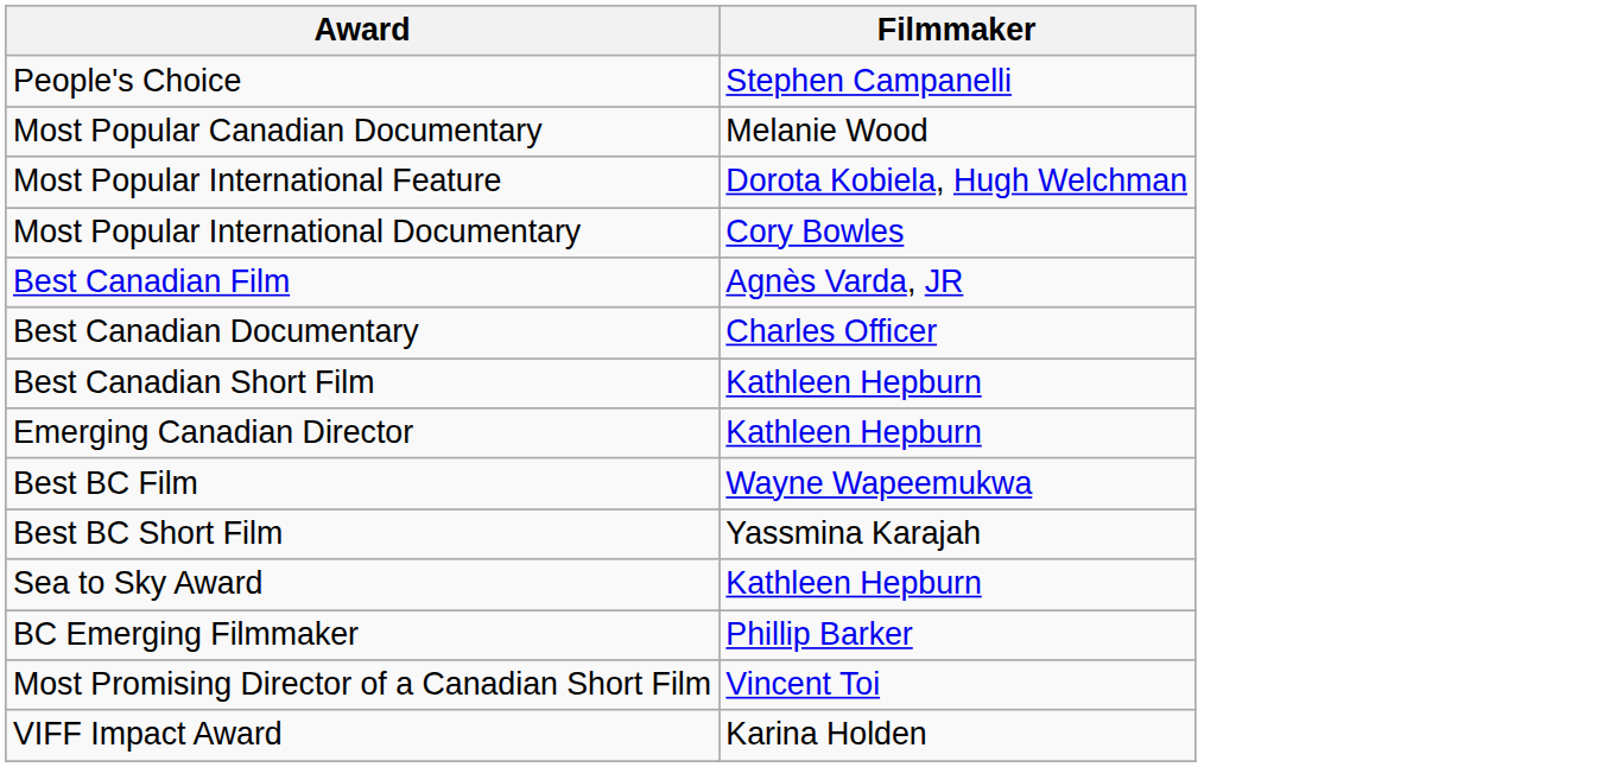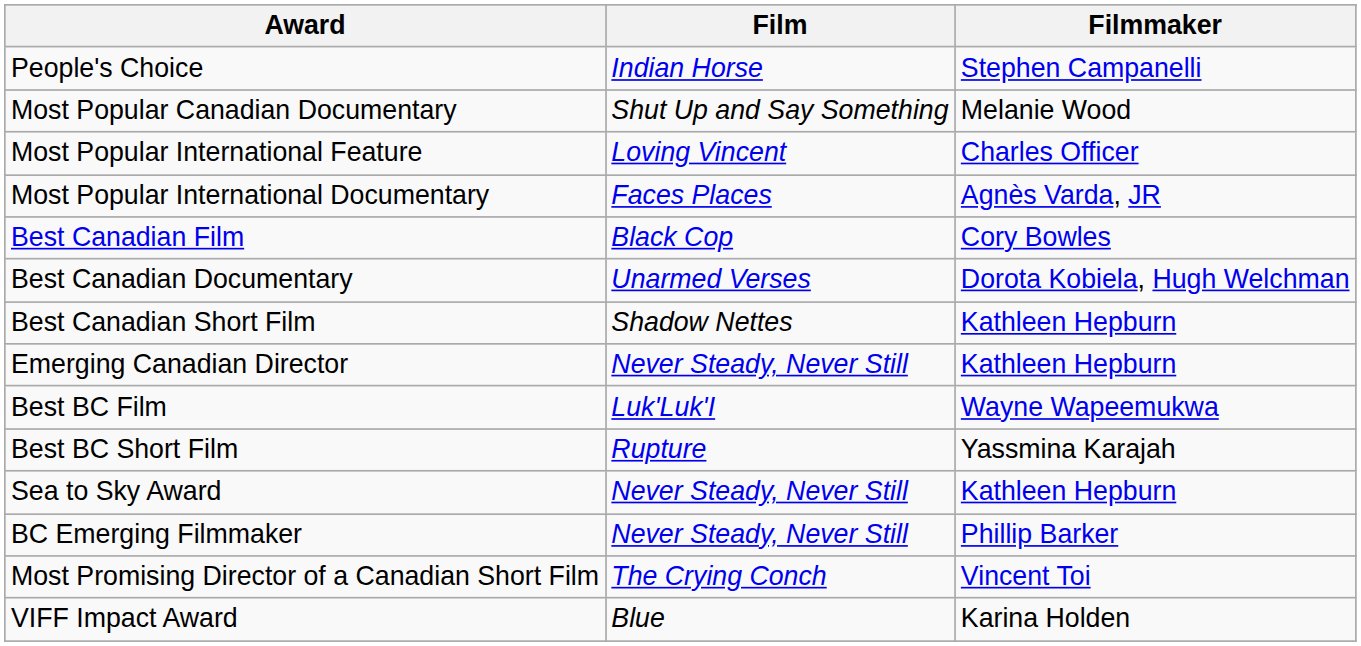 <table class="wikitable">
 <tr>
 <th>Award</th>
+<th>Film</th>
 <th>Filmmaker</th>
 </tr>
 <tr>
 <td>People's Choice</td>
+<td><em><a href='#'>Indian Horse</a></em></td>
 <td><a href='#'>Stephen Campanelli</a></td>
 </tr>
 <tr>
 <td>Most Popular Canadian Documentary</td>
+<td><em>Shut Up and Say Something</em></td>
 <td>Melanie Wood</td>
 </tr>
 <tr>
 <td>Most Popular International Feature</td>
+<td><em><a href='#'>Loving Vincent</a></em></td>
+<td><a href='#'>Charles Officer</a></td>
+</tr>
+<tr>
+<td>Most Popular International Documentary</td>
+<td><em><a href='#'>Faces Places</a></em></td>
+<td><a href='#'>Agnès Varda</a>, <a href='#'>JR</a></td>
+</tr>
+<tr>
+<td><a href='#'>Best Canadian Film</a></td>
+<td><em><a href='#'>Black Cop</a></em></td>
+<td><a href='#'>Cory Bowles</a></td>
+</tr>
+<tr>
+<td>Best Canadian Documentary</td>
+<td><em><a href='#'>Unarmed Verses</a></em></td>
 <td><a href='#'>Dorota Kobiela</a>, <a href='#'>Hugh Welchman</a></td>
 </tr>
 <tr>
-<td>Most Popular International Documentary</td>
-<td><a href='#'>Cory Bowles</a></td>
-</tr>
-<tr>
-<td><a href='#'>Best Canadian Film</a></td>
-<td><a href='#'>Agnès Varda</a>, <a href='#'>JR</a></td>
-</tr>
-<tr>
-<td>Best Canadian Documentary</td>
-<td><a href='#'>Charles Officer</a></td>
-</tr>
-<tr>
 <td>Best Canadian Short Film</td>
+<td><em>Shadow Nettes</em></td>
 <td><a href='#'>Kathleen Hepburn</a></td>
 </tr>
 <tr>
 <td>Emerging Canadian Director</td>
+<td><em><a href='#'>Never Steady, Never Still</a></em></td>
 <td><a href='#'>Kathleen Hepburn</a></td>
 </tr>
 <tr>
 <td>Best BC Film</td>
+<td><em><a href='#'>Luk'Luk'I</a></em></td>
 <td><a href='#'>Wayne Wapeemukwa</a></td>
 </tr>
 <tr>
 <td>Best BC Short Film</td>
+<td><em><a href='#'>Rupture</a></em></td>
 <td>Yassmina Karajah</td>
 </tr>
 <tr>
 <td>Sea to Sky Award</td>
+<td><em><a href='#'>Never Steady, Never Still</a></em></td>
 <td><a href='#'>Kathleen Hepburn</a></td>
 </tr>
 <tr>
 <td>BC Emerging Filmmaker</td>
+<td><em><a href='#'>Never Steady, Never Still</a></em></td>
 <td><a href='#'>Phillip Barker</a></td>
 </tr>
 <tr>
 <td>Most Promising Director of a Canadian Short Film</td>
+<td><em><a href='#'>The Crying Conch</a></em></td>
 <td><a href='#'>Vincent Toi</a></td>
 </tr>
 <tr>
 <td>VIFF Impact Award</td>
+<td><em>Blue</em></td>
 <td>Karina Holden</td>
 </tr>
 </table>
